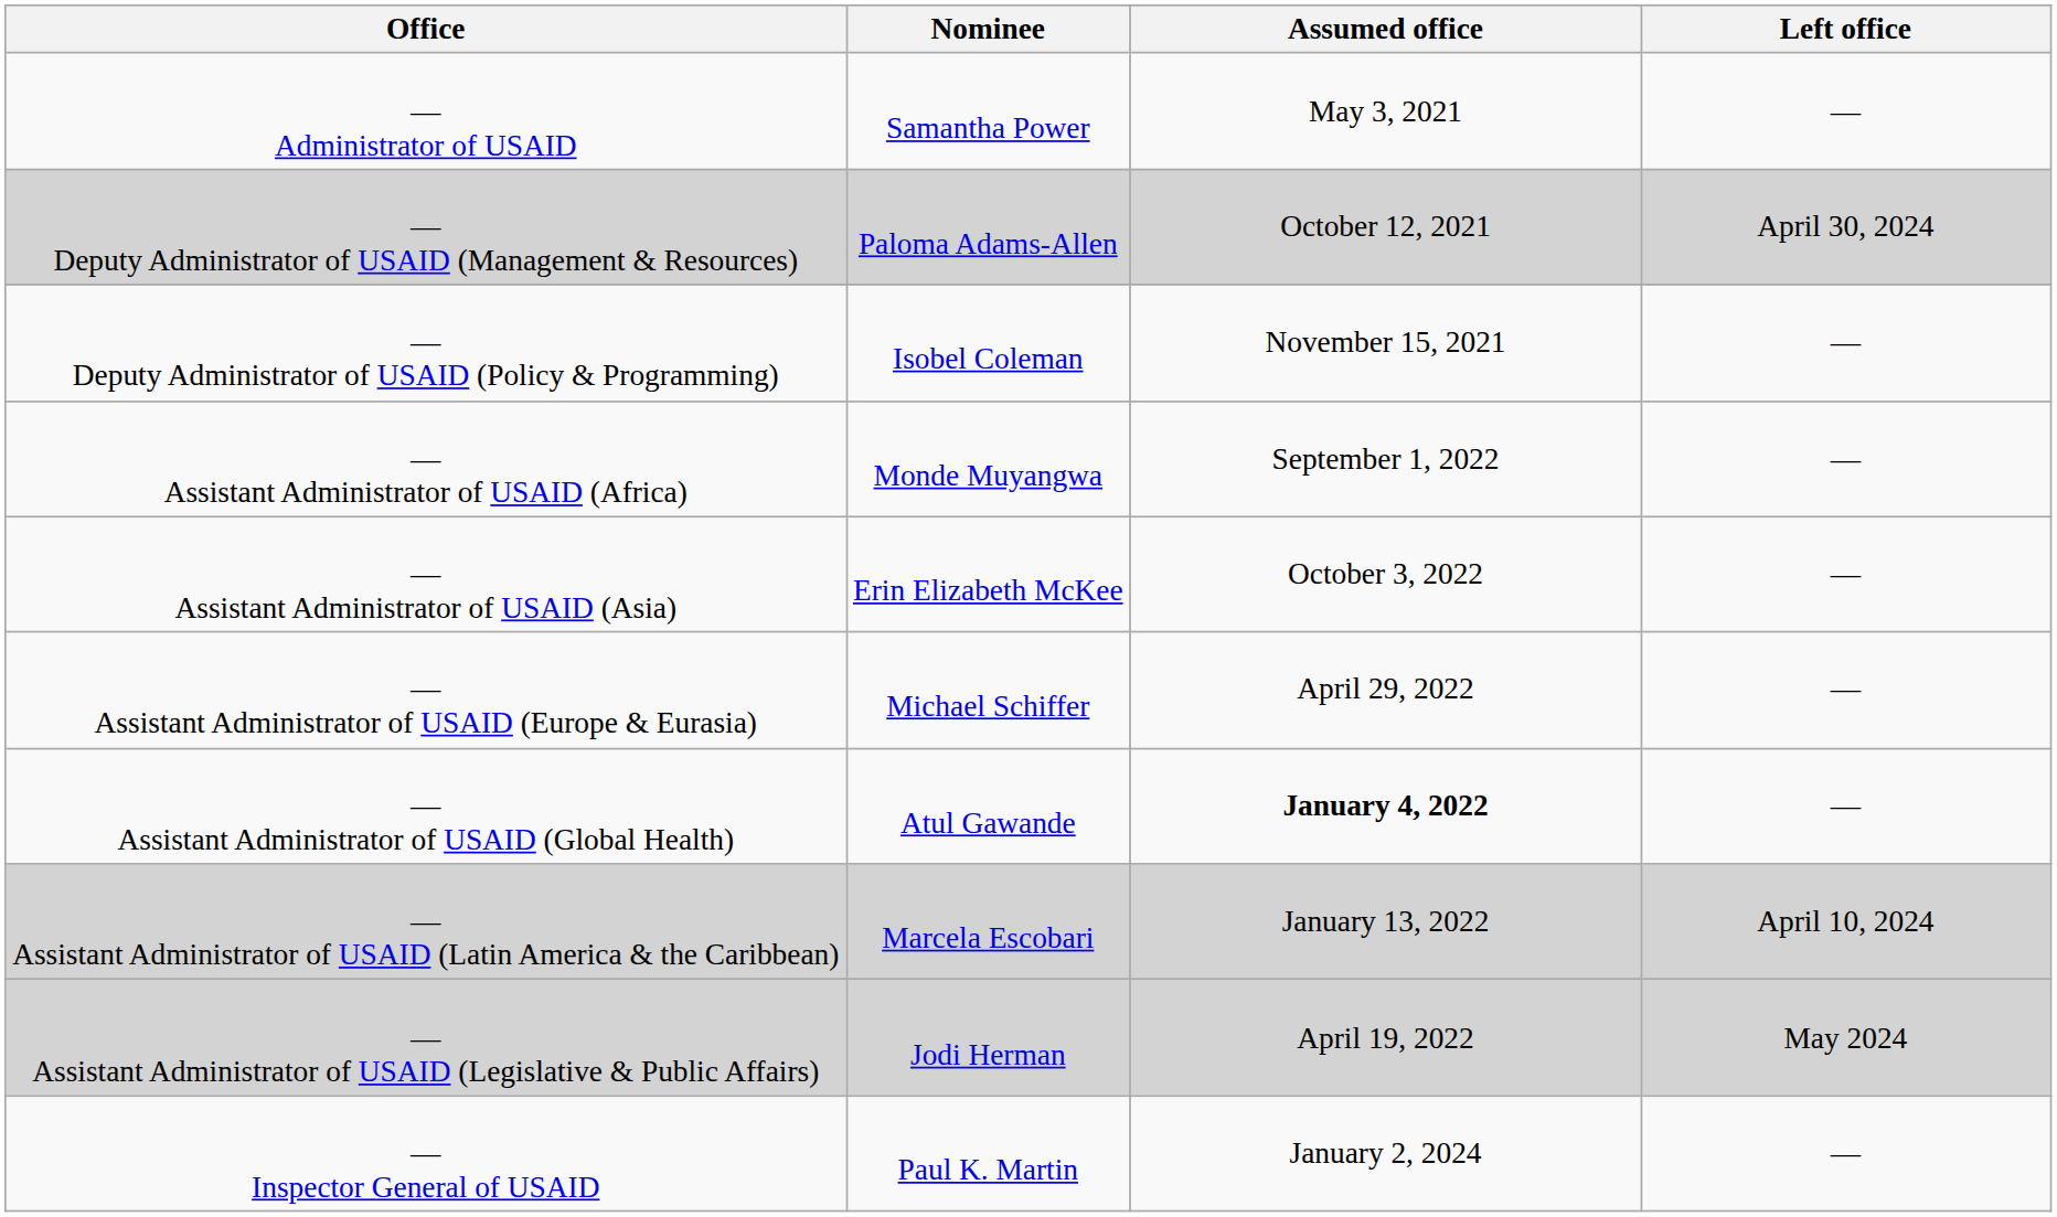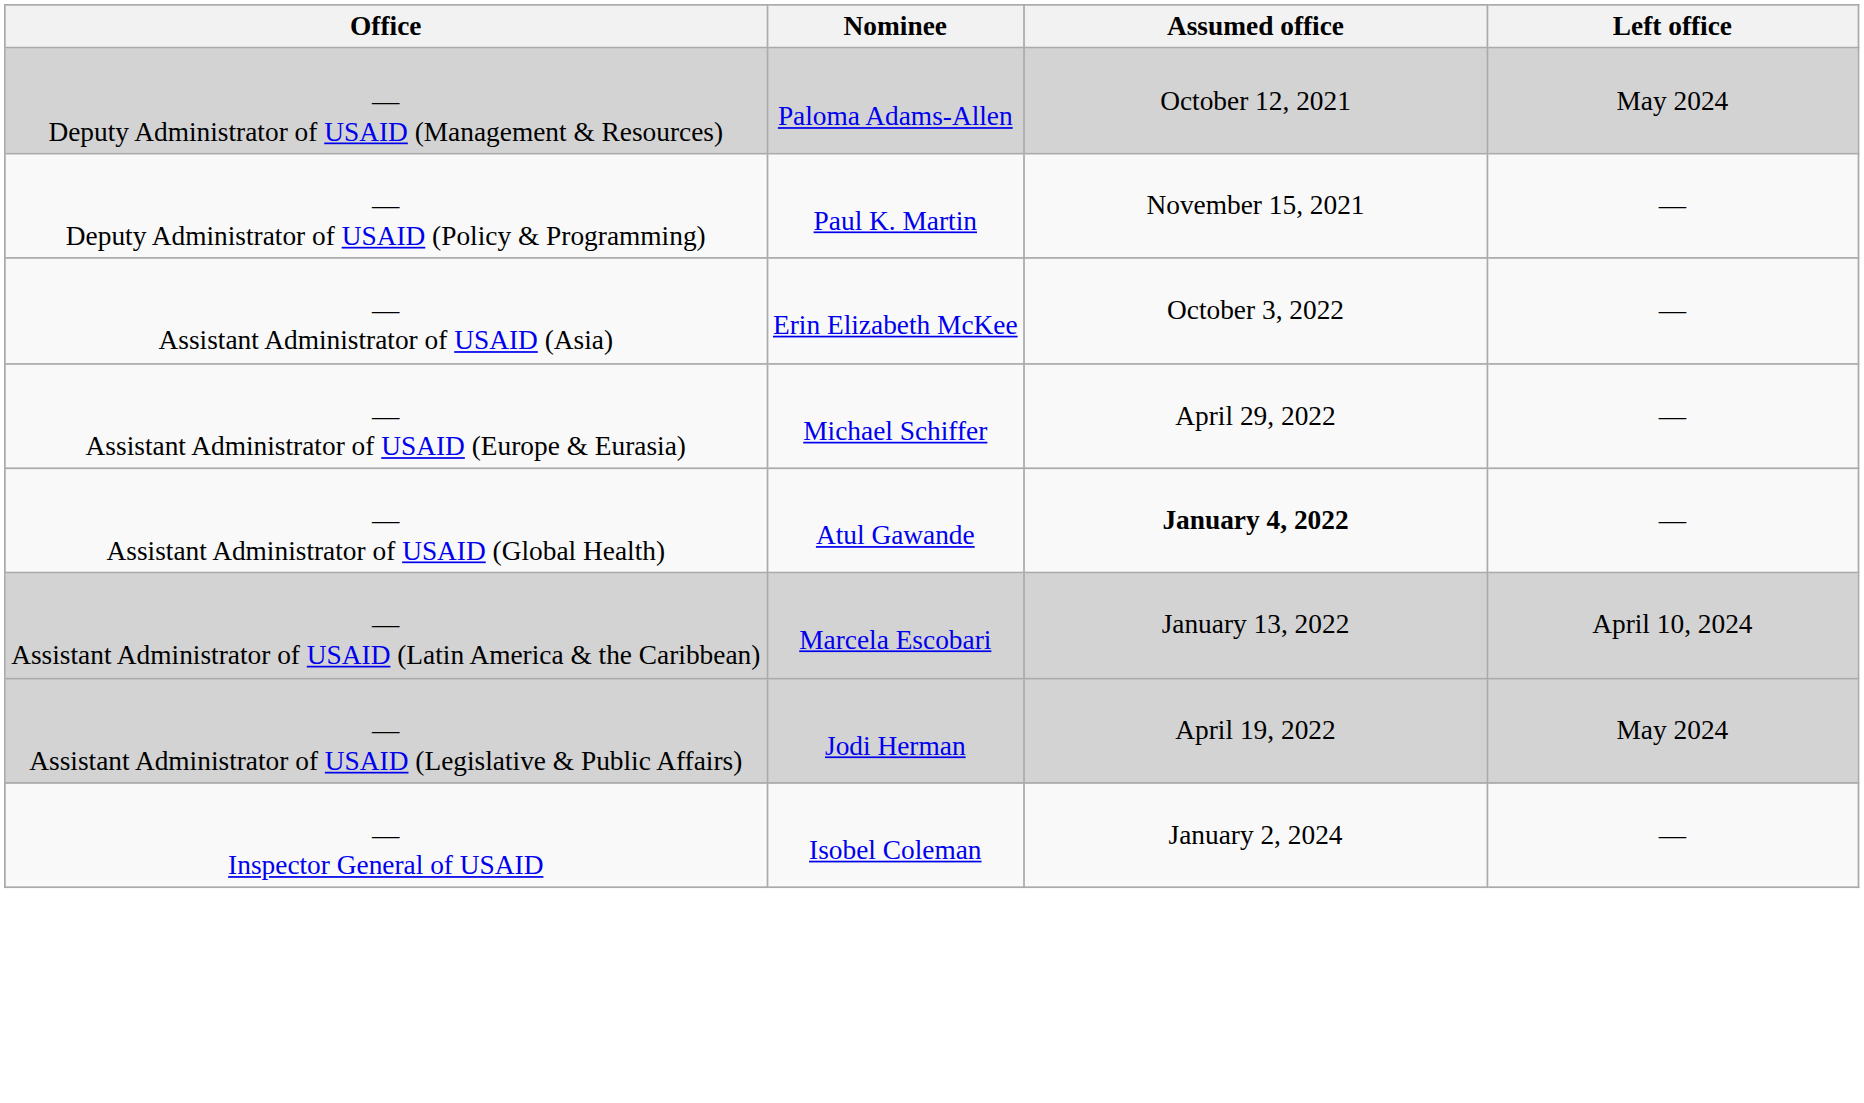 <table class="wikitable sortable" style="text-align:center">
 <tr>
 <th>Office</th>
 <th>Nominee</th>
 <th style="width:25%;" data-sort-type="date">Assumed office</th>
 <th style="width:20%;" data-sort-type="date">Left office</th>
 </tr>
-<tr>
-<td><br>—<br><a href='#'>Administrator of USAID</a></td>
-<td><br><a href='#'>Samantha Power</a></td>
-<td>May 3, 2021<br></td>
-<td>—</td>
-</tr>
 <tr style="background:lightgray;">
 <td><br>—<br>Deputy Administrator of <a href='#'>USAID</a> (Management & Resources)</td>
 <td><br><a href='#'>Paloma Adams-Allen</a></td>
 <td>October 12, 2021<br></td>
-<td>April 30, 2024</td>
+<td>May 2024</td>
 </tr>
 <tr>
 <td><br>—<br>Deputy Administrator of <a href='#'>USAID</a> (Policy & Programming)</td>
-<td><br><a href='#'>Isobel Coleman</a></td>
+<td><br><a href='#'>Paul K. Martin</a></td>
 <td>November 15, 2021<br></td>
-<td>—</td>
-</tr>
-<tr>
-<td><br>—<br>Assistant Administrator of <a href='#'>USAID</a> (Africa)</td>
-<td><br><a href='#'>Monde Muyangwa</a></td>
-<td>September 1, 2022<br></td>
 <td>—</td>
 </tr>
 <tr>
 <td><br>—<br>Assistant Administrator of <a href='#'>USAID</a> (Asia)</td>
 <td><br><a href='#'>Erin Elizabeth McKee</a></td>
 <td>October 3, 2022<br></td>
 <td>—</td>
 </tr>
 <tr>
 <td><br>—<br>Assistant Administrator of <a href='#'>USAID</a> (Europe & Eurasia)</td>
 <td><br><a href='#'>Michael Schiffer</a></td>
 <td>April 29, 2022<br></td>
 <td>—</td>
 </tr>
 <tr>
 <td><br>—<br>Assistant Administrator of <a href='#'>USAID</a> (Global Health)</td>
 <td><br><a href='#'>Atul Gawande</a></td>
 <td><strong>January 4, 2022<br></strong></td>
 <td>—</td>
 </tr>
 <tr style="background:lightgray;">
 <td><br>—<br>Assistant Administrator of <a href='#'>USAID</a> (Latin America & the Caribbean)</td>
 <td><br><a href='#'>Marcela Escobari</a></td>
 <td>January 13, 2022<br></td>
 <td>April 10, 2024</td>
 </tr>
 <tr style="background:lightgray;">
 <td><br>—<br>Assistant Administrator of <a href='#'>USAID</a> (Legislative & Public Affairs)</td>
 <td><br><a href='#'>Jodi Herman</a></td>
 <td>April 19, 2022<br></td>
 <td>May 2024</td>
 </tr>
 <tr>
 <td><br>—<br><a href='#'>Inspector General of USAID</a></td>
-<td><br><a href='#'>Paul K. Martin</a></td>
+<td><br><a href='#'>Isobel Coleman</a></td>
 <td>January 2, 2024<br></td>
 <td>—</td>
 </tr>
 </table>
